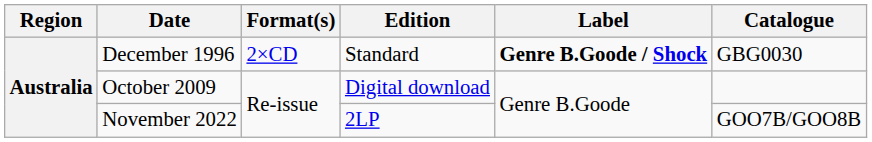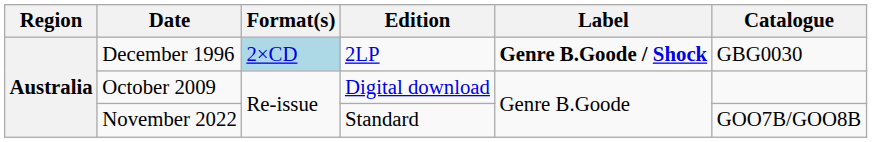 <table class="wikitable plainrowheaders">
 <tr>
 <th scope="col">Region</th>
 <th scope="col">Date</th>
 <th scope="col">Format(s)</th>
 <th scope="col">Edition</th>
 <th scope="col">Label</th>
 <th scope="col">Catalogue</th>
 </tr>
 <tr>
 <th scope="row" rowspan="3">Australia</th>
 <td>December 1996</td>
-<td><a href='#'>2×CD</a></td>
-<td>Standard</td>
+<td style="background: lightblue;"><a href='#'>2×CD</a></td>
+<td><a href='#'>2LP</a></td>
 <td><strong>Genre B.Goode / <a href='#'>Shock</a></strong></td>
 <td>GBG0030</td>
 </tr>
 <tr>
 <td>October 2009</td>
 <td rowspan="2">Re-issue</td>
 <td><a href='#'>Digital download</a></td>
 <td rowspan="2">Genre B.Goode</td>
 <td></td>
 </tr>
 <tr>
 <td>November 2022</td>
-<td><a href='#'>2LP</a></td>
+<td>Standard</td>
 <td>GOO7B/GOO8B</td>
 </tr>
 </table>
